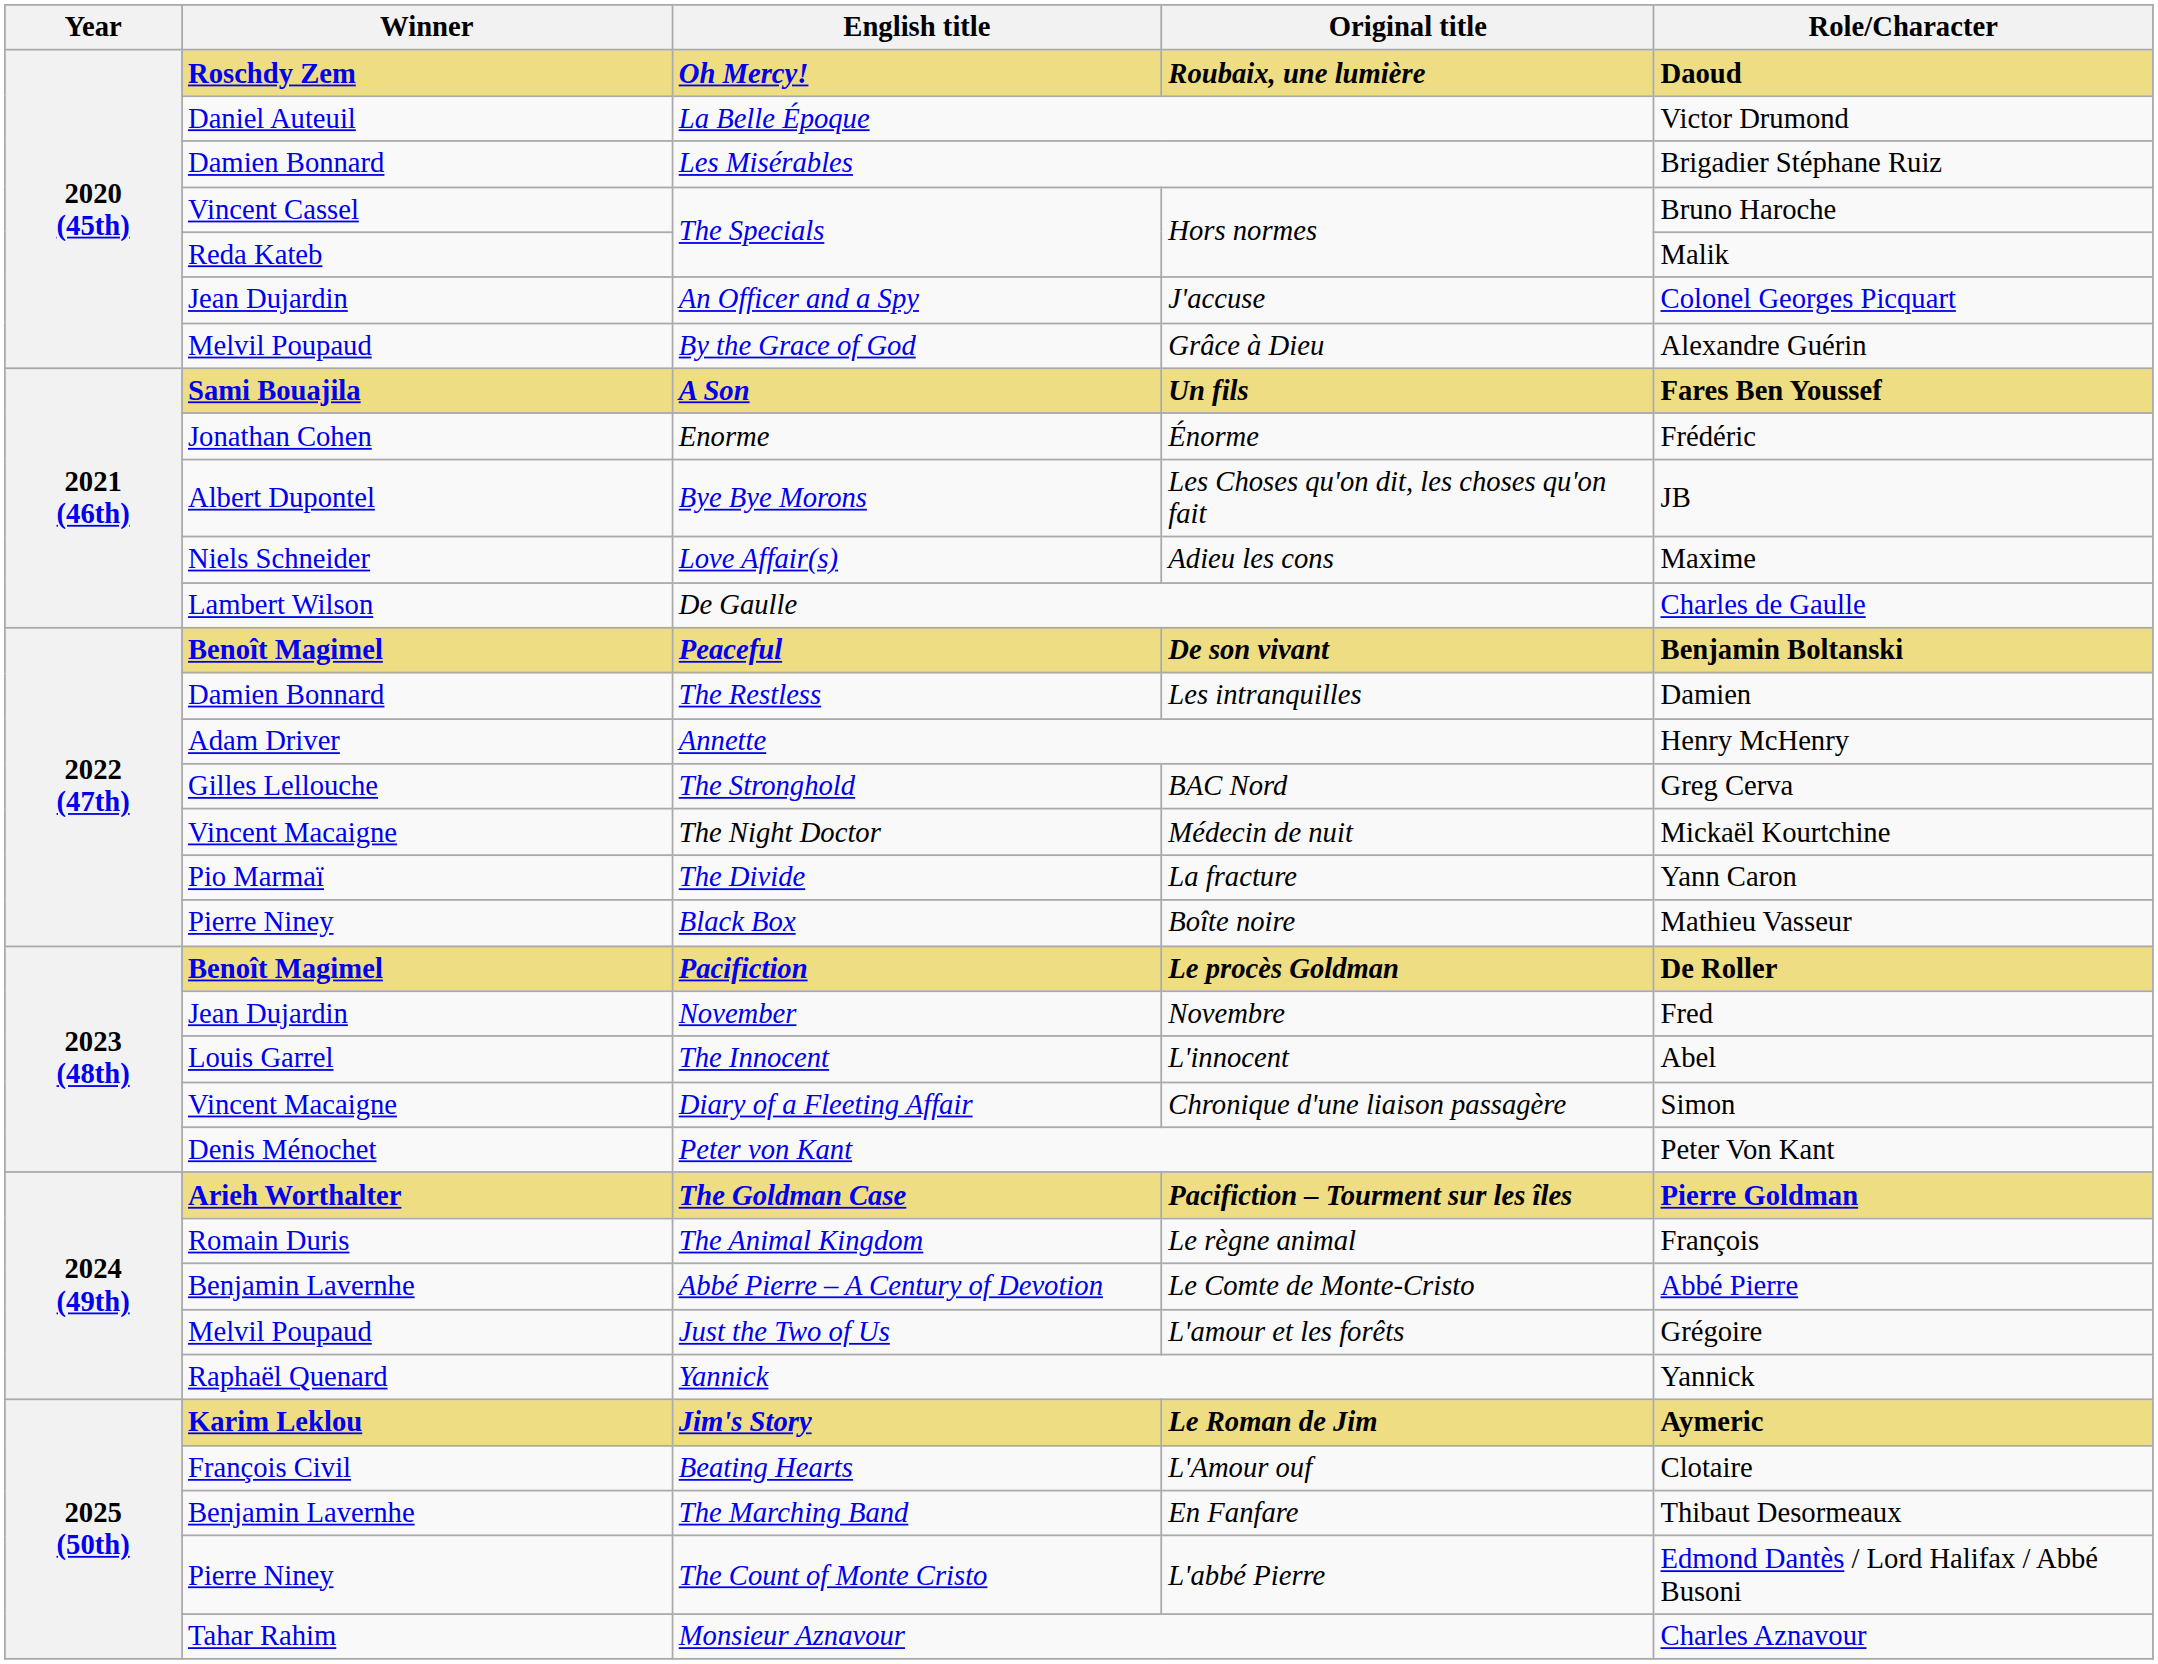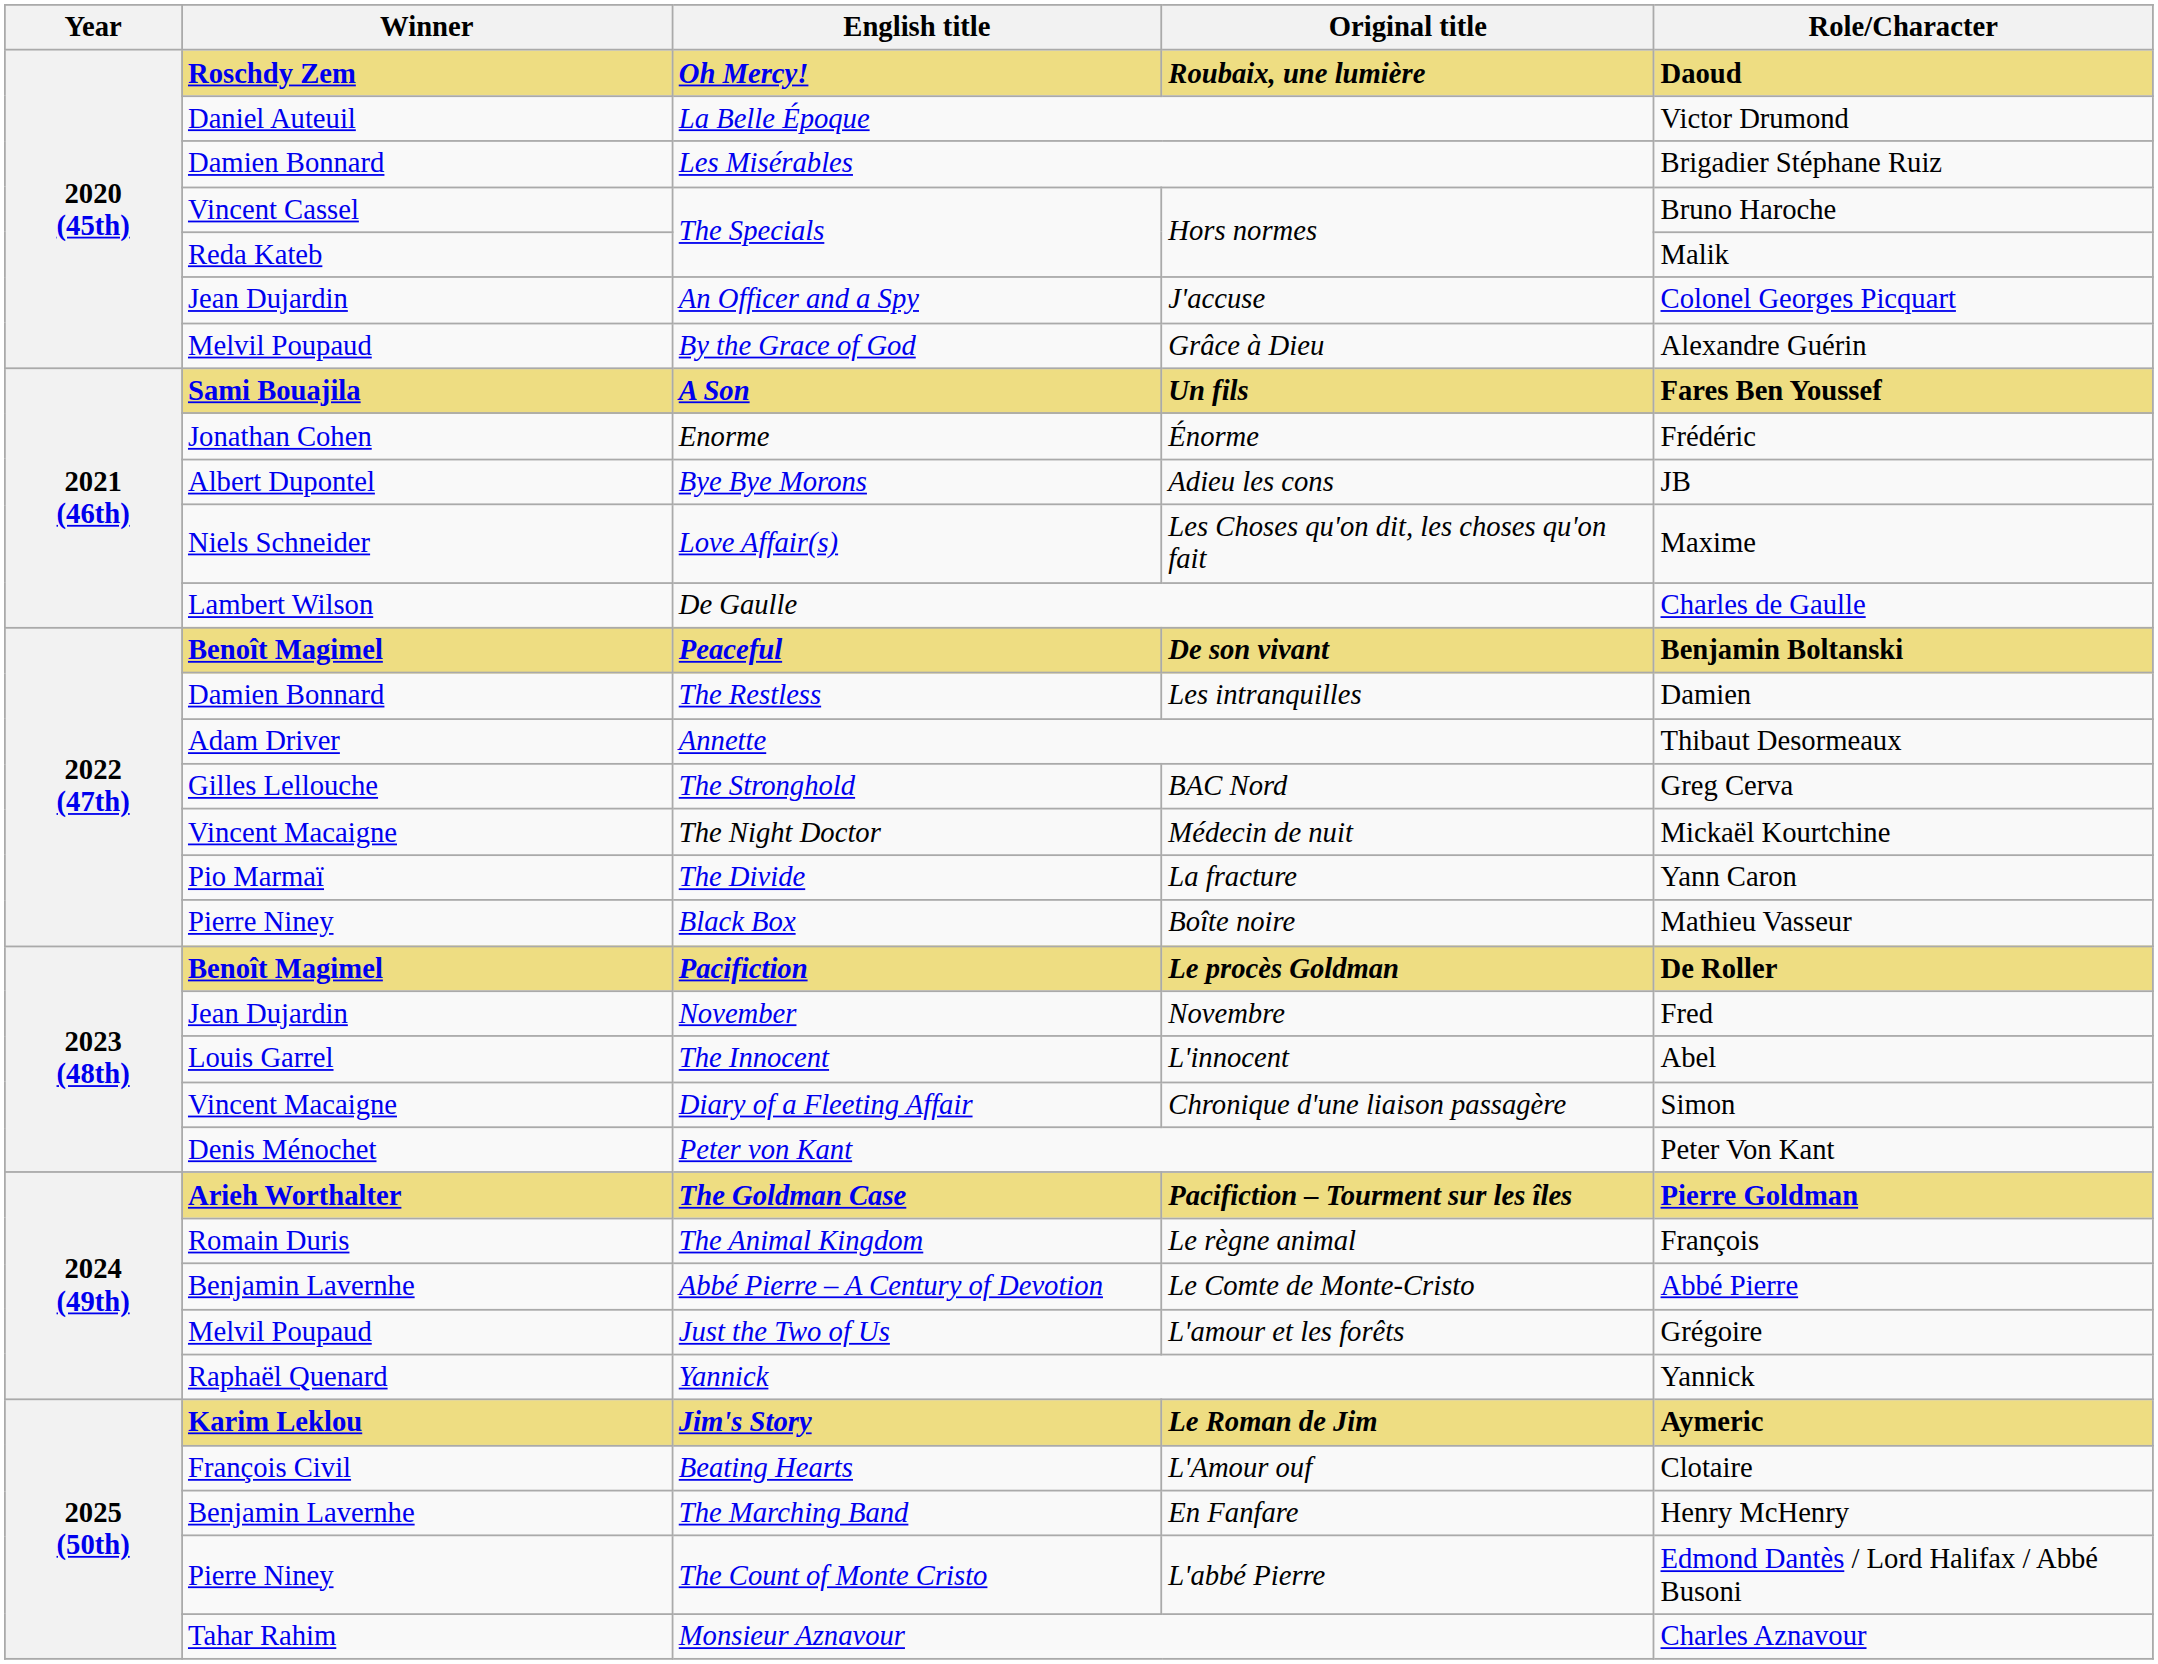 <table class="wikitable" width="95%" cellpadding="5">
 <tr>
 <th width="100">Year</th>
 <th width="300">Winner</th>
 <th width="300">English title</th>
 <th width="300">Original title</th>
 <th width="300">Role/Character</th>
 </tr>
 <tr>
 <th rowspan="7" style="text-align:center;">2020<br><a href='#'>(45th)</a></th>
 <td style="background:#eedd82;"><strong><a href='#'>Roschdy Zem</a></strong></td>
 <td style="background:#eedd82;"><strong><em><a href='#'>Oh Mercy!</a></em></strong></td>
 <td style="background:#eedd82;"><strong><em>Roubaix, une lumière</em></strong></td>
 <td style="background:#eedd82;"><strong>Daoud</strong></td>
 </tr>
 <tr>
 <td><a href='#'>Daniel Auteuil</a></td>
 <td colspan="2"><em><a href='#'>La Belle Époque</a></em></td>
 <td>Victor Drumond</td>
 </tr>
 <tr>
 <td><a href='#'>Damien Bonnard</a></td>
 <td colspan="2"><em><a href='#'>Les Misérables</a></em></td>
 <td>Brigadier Stéphane Ruiz</td>
 </tr>
 <tr>
 <td><a href='#'>Vincent Cassel</a></td>
 <td rowspan=2><em><a href='#'>The Specials</a></em></td>
 <td rowspan=2><em>Hors normes</em></td>
 <td>Bruno Haroche</td>
 </tr>
 <tr>
 <td><a href='#'>Reda Kateb</a></td>
 <td>Malik</td>
 </tr>
 <tr>
 <td><a href='#'>Jean Dujardin</a></td>
 <td><em><a href='#'>An Officer and a Spy</a></em></td>
 <td><em>J'accuse</em></td>
 <td><a href='#'>Colonel Georges Picquart</a></td>
 </tr>
 <tr>
 <td><a href='#'>Melvil Poupaud</a></td>
 <td><em><a href='#'>By the Grace of God</a></em></td>
 <td><em>Grâce à Dieu</em></td>
 <td>Alexandre Guérin</td>
 </tr>
 <tr>
 <th rowspan="5" style="text-align:center;">2021<br><a href='#'>(46th)</a><br></th>
 <td style="background:#eedd82;"><strong><a href='#'>Sami Bouajila</a></strong></td>
 <td style="background:#eedd82;"><strong><em><a href='#'>A Son</a></em></strong></td>
 <td style="background:#eedd82;"><strong><em>Un fils</em></strong></td>
 <td style="background:#eedd82;"><strong>Fares Ben Youssef</strong></td>
 </tr>
 <tr>
 <td><a href='#'>Jonathan Cohen</a></td>
 <td><em>Enorme</em></td>
 <td><em>Énorme</em></td>
 <td>Frédéric</td>
 </tr>
 <tr>
 <td><a href='#'>Albert Dupontel</a></td>
 <td><em><a href='#'>Bye Bye Morons</a></em></td>
-<td><em>Les Choses qu'on dit, les choses qu'on fait</em></td>
+<td><em>Adieu les cons</em></td>
 <td>JB</td>
 </tr>
 <tr>
 <td><a href='#'>Niels Schneider</a></td>
 <td><em><a href='#'>Love Affair(s)</a></em></td>
-<td><em>Adieu les cons</em></td>
+<td><em>Les Choses qu'on dit, les choses qu'on fait</em></td>
 <td>Maxime</td>
 </tr>
 <tr>
 <td><a href='#'>Lambert Wilson</a></td>
 <td colspan="2"><em>De Gaulle</em></td>
 <td><a href='#'>Charles de Gaulle</a></td>
 </tr>
 <tr>
 <th rowspan="7" style="text-align:center;">2022<br><a href='#'>(47th)</a><br></th>
 <td style="background:#eedd82;"><strong><a href='#'>Benoît Magimel</a></strong></td>
 <td style="background:#eedd82;"><em><a href='#'><strong>Peaceful</strong></a></em></td>
 <td style="background:#eedd82;"><strong><em>De son vivant</em></strong></td>
 <td style="background:#eedd82;"><strong>Benjamin Boltanski</strong></td>
 </tr>
 <tr>
 <td><a href='#'>Damien Bonnard</a></td>
 <td><em><a href='#'>The Restless</a></em></td>
 <td><em>Les intranquilles</em></td>
 <td>Damien</td>
 </tr>
 <tr>
 <td><a href='#'>Adam Driver</a></td>
 <td colspan=2><em><a href='#'>Annette</a></em></td>
-<td>Henry McHenry</td>
+<td>Thibaut Desormeaux</td>
 </tr>
 <tr>
 <td><a href='#'>Gilles Lellouche</a></td>
 <td><em><a href='#'>The Stronghold</a></em></td>
 <td><em>BAC Nord</em></td>
 <td>Greg Cerva</td>
 </tr>
 <tr>
 <td><a href='#'>Vincent Macaigne</a></td>
 <td><em>The Night Doctor</em></td>
 <td><em>Médecin de nuit</em></td>
 <td>Mickaël Kourtchine</td>
 </tr>
 <tr>
 <td><a href='#'>Pio Marmaï</a></td>
 <td><em><a href='#'>The Divide</a></em></td>
 <td><em>La fracture</em></td>
 <td>Yann Caron</td>
 </tr>
 <tr>
 <td><a href='#'>Pierre Niney</a></td>
 <td><em><a href='#'>Black Box</a></em></td>
 <td><em>Boîte noire</em></td>
 <td>Mathieu Vasseur</td>
 </tr>
 <tr>
 <th rowspan="5" style="text-align:center;">2023<br><a href='#'>(48th)</a><br></th>
 <td style="background:#eedd82;"><strong><a href='#'>Benoît Magimel</a></strong></td>
 <td style="background:#eedd82;"><strong><em><a href='#'>Pacifiction</a></em></strong></td>
 <td style="background:#eedd82;"><strong><em>Le procès Goldman</em></strong></td>
 <td style="background:#eedd82;"><strong>De Roller</strong></td>
 </tr>
 <tr>
 <td><a href='#'>Jean Dujardin</a></td>
 <td><em><a href='#'>November</a></em></td>
 <td><em>Novembre</em></td>
 <td>Fred</td>
 </tr>
 <tr>
 <td><a href='#'>Louis Garrel</a></td>
 <td><em><a href='#'>The Innocent</a></em></td>
 <td><em>L'innocent</em></td>
 <td>Abel</td>
 </tr>
 <tr>
 <td><a href='#'>Vincent Macaigne</a></td>
 <td><em><a href='#'>Diary of a Fleeting Affair</a></em></td>
 <td><em>Chronique d'une liaison passagère</em></td>
 <td>Simon</td>
 </tr>
 <tr>
 <td><a href='#'>Denis Ménochet</a></td>
 <td colspan=2><em><a href='#'>Peter von Kant</a></em></td>
 <td>Peter Von Kant</td>
 </tr>
 <tr>
 <th rowspan="5" style="text-align:center;">2024<br><a href='#'>(49th)</a><br></th>
 <td style="background:#eedd82;"><strong><a href='#'>Arieh Worthalter</a></strong></td>
 <td style="background:#eedd82;"><strong><em><a href='#'>The Goldman Case</a></em></strong></td>
 <td style="background:#eedd82;"><strong><em>Pacifiction – Tourment sur les îles</em></strong></td>
 <td style="background:#eedd82;"><strong><a href='#'>Pierre Goldman</a></strong></td>
 </tr>
 <tr>
 <td><a href='#'>Romain Duris</a></td>
 <td><em><a href='#'>The Animal Kingdom</a></em></td>
 <td><em>Le règne animal</em></td>
 <td>François</td>
 </tr>
 <tr>
 <td><a href='#'>Benjamin Lavernhe</a></td>
 <td><em><a href='#'>Abbé Pierre – A Century of Devotion</a></em></td>
 <td><em>Le Comte de Monte-Cristo</em></td>
 <td><a href='#'>Abbé Pierre</a></td>
 </tr>
 <tr>
 <td><a href='#'>Melvil Poupaud</a></td>
 <td><em><a href='#'>Just the Two of Us</a></em></td>
 <td><em>L'amour et les forêts</em></td>
 <td>Grégoire</td>
 </tr>
 <tr>
 <td><a href='#'>Raphaël Quenard</a></td>
 <td colspan=2><em><a href='#'>Yannick</a></em></td>
 <td>Yannick</td>
 </tr>
 <tr>
 <th rowspan="5">2025<br><a href='#'>(50th)</a></th>
 <td style="background:#eedd82;"><strong><a href='#'>Karim Leklou</a></strong></td>
 <td style="background:#eedd82;"><strong><em><a href='#'>Jim's Story</a></em></strong></td>
 <td style="background:#eedd82;"><strong><em>Le Roman de Jim</em></strong></td>
 <td style="background:#eedd82;"><strong>Aymeric</strong></td>
 </tr>
 <tr>
 <td><a href='#'>François Civil</a></td>
 <td><em><a href='#'>Beating Hearts</a></em></td>
 <td><em>L'Amour ouf</em></td>
 <td>Clotaire</td>
 </tr>
 <tr>
 <td><a href='#'>Benjamin Lavernhe</a></td>
 <td><em><a href='#'>The Marching Band</a></em></td>
 <td><em>En Fanfare</em></td>
-<td>Thibaut Desormeaux</td>
+<td>Henry McHenry</td>
 </tr>
 <tr>
 <td><a href='#'>Pierre Niney</a></td>
 <td><em><a href='#'>The Count of Monte Cristo</a></em></td>
 <td><em>L'abbé Pierre</em></td>
 <td><a href='#'>Edmond Dantès</a> / Lord Halifax / Abbé Busoni</td>
 </tr>
 <tr>
 <td><a href='#'>Tahar Rahim</a></td>
 <td colspan="2"><em><a href='#'>Monsieur Aznavour</a></em></td>
 <td><a href='#'>Charles Aznavour</a></td>
 </tr>
 </table>
